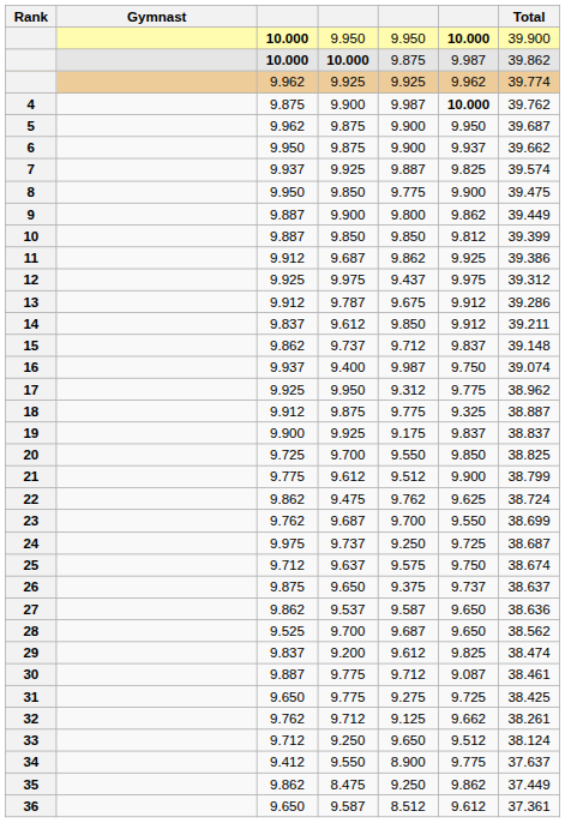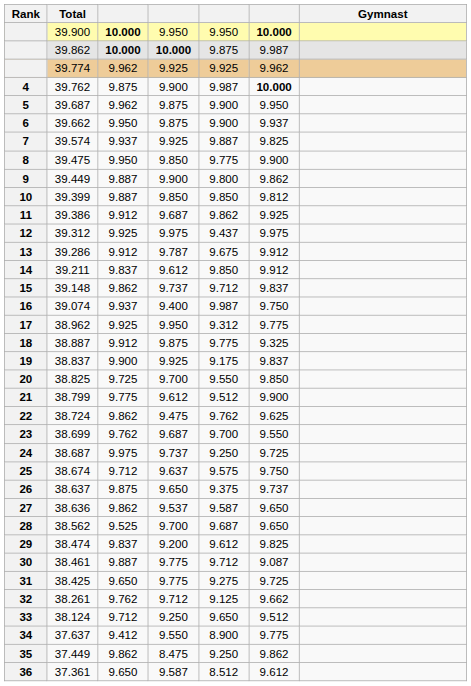 <table class="wikitable sortable" style="text-align:center; font-size:95%">
 <tr>
 <th scope="col" style="width:50px;">Rank</th>
-<th scope="col" style="width:220px;">Gymnast</th>
+<th scope="col" style="width:60px;">Total</th>
 <th scope="col" style="width:60px;"></th>
 <th scope="col" style="width:60px;"></th>
 <th scope="col" style="width:60px;"></th>
 <th scope="col" style="width:60px;"></th>
-<th scope="col" style="width:60px;">Total</th>
+<th scope="col" style="width:220px;">Gymnast</th>
 </tr>
 <tr style="background:#fffcaf;">
 <th scope=row style="text-align:center"></th>
-<td align=left></td>
+<td>39.900</td>
 <td><strong>10.000</strong></td>
 <td>9.950</td>
 <td>9.950</td>
 <td><strong>10.000</strong></td>
-<td>39.900</td>
+<td align=left></td>
 </tr>
 <tr style="background:#e5e5e5;">
 <th scope=row style="text-align:center"></th>
-<td align=left></td>
+<td>39.862</td>
 <td><strong>10.000</strong></td>
 <td><strong>10.000</strong></td>
 <td>9.875</td>
 <td>9.987</td>
-<td>39.862</td>
+<td align=left></td>
 </tr>
 <tr style="background:#ec9;">
 <th scope=row style="text-align:center"></th>
-<td align=left></td>
+<td>39.774</td>
 <td>9.962</td>
 <td>9.925</td>
 <td>9.925</td>
 <td>9.962</td>
-<td>39.774</td>
+<td align=left></td>
 </tr>
 <tr>
 <th scope=row style="text-align:center">4</th>
-<td align=left></td>
+<td>39.762</td>
 <td>9.875</td>
 <td>9.900</td>
 <td>9.987</td>
 <td><strong>10.000</strong></td>
-<td>39.762</td>
+<td align=left></td>
 </tr>
 <tr>
 <th scope=row style="text-align:center">5</th>
-<td align=left></td>
+<td>39.687</td>
 <td>9.962</td>
 <td>9.875</td>
 <td>9.900</td>
 <td>9.950</td>
-<td>39.687</td>
+<td align=left></td>
 </tr>
 <tr>
 <th scope=row style="text-align:center">6</th>
-<td align=left></td>
+<td>39.662</td>
 <td>9.950</td>
 <td>9.875</td>
 <td>9.900</td>
 <td>9.937</td>
-<td>39.662</td>
+<td align=left></td>
 </tr>
 <tr>
 <th scope=row style="text-align:center">7</th>
-<td align=left></td>
+<td>39.574</td>
 <td>9.937</td>
 <td>9.925</td>
 <td>9.887</td>
 <td>9.825</td>
-<td>39.574</td>
+<td align=left></td>
 </tr>
 <tr>
 <th scope=row style="text-align:center">8</th>
-<td align=left></td>
+<td>39.475</td>
 <td>9.950</td>
 <td>9.850</td>
 <td>9.775</td>
 <td>9.900</td>
-<td>39.475</td>
+<td align=left></td>
 </tr>
 <tr>
 <th scope=row style="text-align:center">9</th>
-<td align=left></td>
+<td>39.449</td>
 <td>9.887</td>
 <td>9.900</td>
 <td>9.800</td>
 <td>9.862</td>
-<td>39.449</td>
+<td align=left></td>
 </tr>
 <tr>
 <th scope=row style="text-align:center">10</th>
-<td align=left></td>
+<td>39.399</td>
 <td>9.887</td>
 <td>9.850</td>
 <td>9.850</td>
 <td>9.812</td>
-<td>39.399</td>
+<td align=left></td>
 </tr>
 <tr>
 <th scope=row style="text-align:center">11</th>
-<td align=left></td>
+<td>39.386</td>
 <td>9.912</td>
 <td>9.687</td>
 <td>9.862</td>
 <td>9.925</td>
-<td>39.386</td>
+<td align=left></td>
 </tr>
 <tr>
 <th scope=row style="text-align:center">12</th>
-<td align=left></td>
+<td>39.312</td>
 <td>9.925</td>
 <td>9.975</td>
 <td>9.437</td>
 <td>9.975</td>
-<td>39.312</td>
+<td align=left></td>
 </tr>
 <tr>
 <th scope=row style="text-align:center">13</th>
-<td align=left></td>
+<td>39.286</td>
 <td>9.912</td>
 <td>9.787</td>
 <td>9.675</td>
 <td>9.912</td>
-<td>39.286</td>
+<td align=left></td>
 </tr>
 <tr>
 <th scope=row style="text-align:center">14</th>
-<td align=left></td>
+<td>39.211</td>
 <td>9.837</td>
 <td>9.612</td>
 <td>9.850</td>
 <td>9.912</td>
-<td>39.211</td>
+<td align=left></td>
 </tr>
 <tr>
 <th scope=row style="text-align:center">15</th>
-<td align=left></td>
+<td>39.148</td>
 <td>9.862</td>
 <td>9.737</td>
 <td>9.712</td>
 <td>9.837</td>
-<td>39.148</td>
+<td align=left></td>
 </tr>
 <tr>
 <th scope=row style="text-align:center">16</th>
-<td align=left></td>
+<td>39.074</td>
 <td>9.937</td>
 <td>9.400</td>
 <td>9.987</td>
 <td>9.750</td>
-<td>39.074</td>
+<td align=left></td>
 </tr>
 <tr>
 <th scope=row style="text-align:center">17</th>
-<td align=left></td>
+<td>38.962</td>
 <td>9.925</td>
 <td>9.950</td>
 <td>9.312</td>
 <td>9.775</td>
-<td>38.962</td>
+<td align=left></td>
 </tr>
 <tr>
 <th scope=row style="text-align:center">18</th>
-<td align=left></td>
+<td>38.887</td>
 <td>9.912</td>
 <td>9.875</td>
 <td>9.775</td>
 <td>9.325</td>
-<td>38.887</td>
+<td align=left></td>
 </tr>
 <tr>
 <th scope=row style="text-align:center">19</th>
-<td align=left></td>
+<td>38.837</td>
 <td>9.900</td>
 <td>9.925</td>
 <td>9.175</td>
 <td>9.837</td>
-<td>38.837</td>
+<td align=left></td>
 </tr>
 <tr>
 <th scope=row style="text-align:center">20</th>
-<td align=left></td>
+<td>38.825</td>
 <td>9.725</td>
 <td>9.700</td>
 <td>9.550</td>
 <td>9.850</td>
-<td>38.825</td>
+<td align=left></td>
 </tr>
 <tr>
 <th scope=row style="text-align:center">21</th>
-<td align=left></td>
+<td>38.799</td>
 <td>9.775</td>
 <td>9.612</td>
 <td>9.512</td>
 <td>9.900</td>
-<td>38.799</td>
+<td align=left></td>
 </tr>
 <tr>
 <th scope=row style="text-align:center">22</th>
-<td align=left></td>
+<td>38.724</td>
 <td>9.862</td>
 <td>9.475</td>
 <td>9.762</td>
 <td>9.625</td>
-<td>38.724</td>
+<td align=left></td>
 </tr>
 <tr>
 <th scope=row style="text-align:center">23</th>
-<td align=left></td>
+<td>38.699</td>
 <td>9.762</td>
 <td>9.687</td>
 <td>9.700</td>
 <td>9.550</td>
-<td>38.699</td>
+<td align=left></td>
 </tr>
 <tr>
 <th scope=row style="text-align:center">24</th>
-<td align=left></td>
+<td>38.687</td>
 <td>9.975</td>
 <td>9.737</td>
 <td>9.250</td>
 <td>9.725</td>
-<td>38.687</td>
+<td align=left></td>
 </tr>
 <tr>
 <th scope=row style="text-align:center">25</th>
-<td align=left></td>
+<td>38.674</td>
 <td>9.712</td>
 <td>9.637</td>
 <td>9.575</td>
 <td>9.750</td>
-<td>38.674</td>
+<td align=left></td>
 </tr>
 <tr>
 <th scope=row style="text-align:center">26</th>
-<td align=left></td>
+<td>38.637</td>
 <td>9.875</td>
 <td>9.650</td>
 <td>9.375</td>
 <td>9.737</td>
-<td>38.637</td>
+<td align=left></td>
 </tr>
 <tr>
 <th scope=row style="text-align:center">27</th>
-<td align=left></td>
+<td>38.636</td>
 <td>9.862</td>
 <td>9.537</td>
 <td>9.587</td>
 <td>9.650</td>
-<td>38.636</td>
+<td align=left></td>
 </tr>
 <tr>
 <th scope=row style="text-align:center">28</th>
-<td align=left></td>
+<td>38.562</td>
 <td>9.525</td>
 <td>9.700</td>
 <td>9.687</td>
 <td>9.650</td>
-<td>38.562</td>
+<td align=left></td>
 </tr>
 <tr>
 <th scope=row style="text-align:center">29</th>
-<td align=left></td>
+<td>38.474</td>
 <td>9.837</td>
 <td>9.200</td>
 <td>9.612</td>
 <td>9.825</td>
-<td>38.474</td>
+<td align=left></td>
 </tr>
 <tr>
 <th scope=row style="text-align:center">30</th>
-<td align=left></td>
+<td>38.461</td>
 <td>9.887</td>
 <td>9.775</td>
 <td>9.712</td>
 <td>9.087</td>
-<td>38.461</td>
+<td align=left></td>
 </tr>
 <tr>
 <th scope=row style="text-align:center">31</th>
-<td align=left></td>
+<td>38.425</td>
 <td>9.650</td>
 <td>9.775</td>
 <td>9.275</td>
 <td>9.725</td>
-<td>38.425</td>
+<td align=left></td>
 </tr>
 <tr>
 <th scope=row style="text-align:center">32</th>
-<td align=left></td>
+<td>38.261</td>
 <td>9.762</td>
 <td>9.712</td>
 <td>9.125</td>
 <td>9.662</td>
-<td>38.261</td>
+<td align=left></td>
 </tr>
 <tr>
 <th scope=row style="text-align:center">33</th>
-<td align=left></td>
+<td>38.124</td>
 <td>9.712</td>
 <td>9.250</td>
 <td>9.650</td>
 <td>9.512</td>
-<td>38.124</td>
+<td align=left></td>
 </tr>
 <tr>
 <th scope=row style="text-align:center">34</th>
-<td align=left></td>
+<td>37.637</td>
 <td>9.412</td>
 <td>9.550</td>
 <td>8.900</td>
 <td>9.775</td>
-<td>37.637</td>
+<td align=left></td>
 </tr>
 <tr>
 <th scope=row style="text-align:center">35</th>
-<td align=left></td>
+<td>37.449</td>
 <td>9.862</td>
 <td>8.475</td>
 <td>9.250</td>
 <td>9.862</td>
-<td>37.449</td>
+<td align=left></td>
 </tr>
 <tr>
 <th scope=row style="text-align:center">36</th>
-<td align=left></td>
+<td>37.361</td>
 <td>9.650</td>
 <td>9.587</td>
 <td>8.512</td>
 <td>9.612</td>
-<td>37.361</td>
+<td align=left></td>
 </tr>
 </table>
